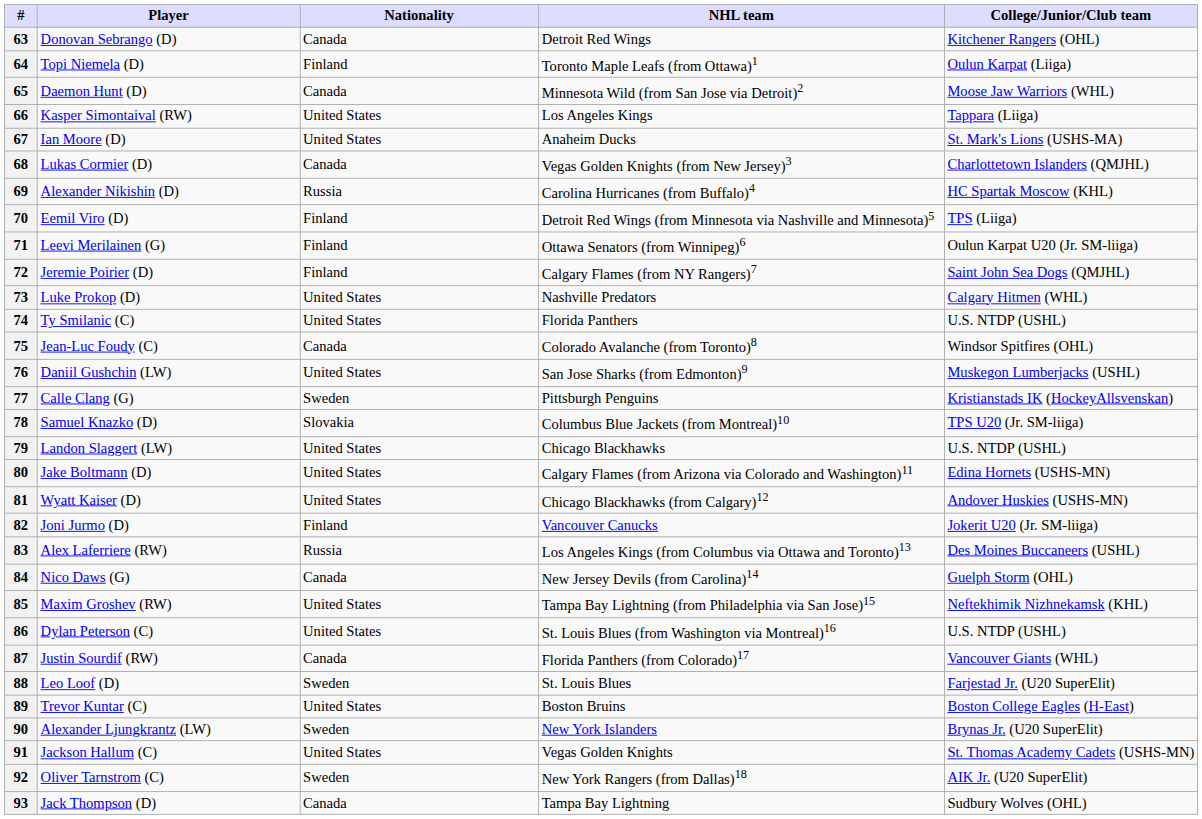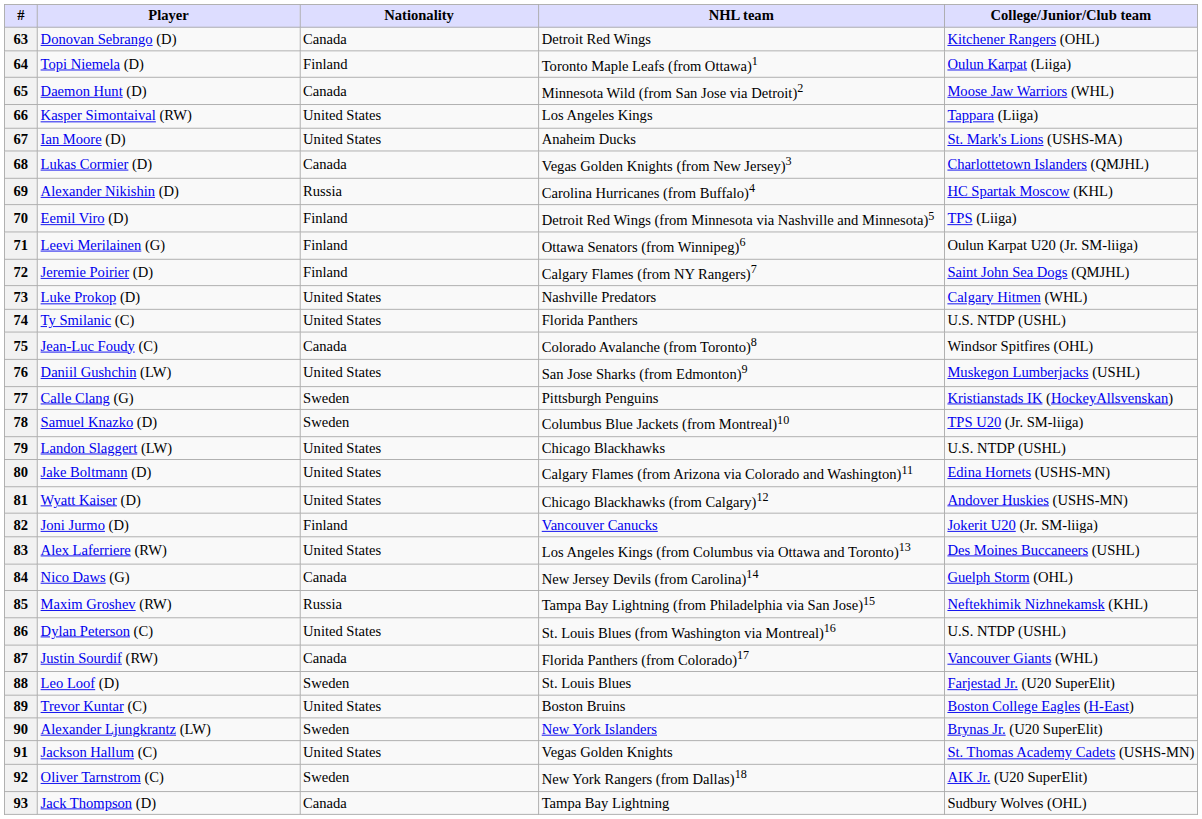 <table class="wikitable">
 <tr>
 <th style="background:#ddf; width:2.75%;">#</th>
 <th style="background:#ddf; width:22.0%;">Player</th>
 <th style="background:#ddf; width:20.0%;">Nationality</th>
 <th style="background:#ddf; width:34.0%;">NHL team</th>
 <th style="background:#ddf; width:100.0%;">College/Junior/Club team</th>
 </tr>
 <tr>
 <th>63</th>
 <td><a href='#'>Donovan Sebrango</a> (D)</td>
 <td> Canada</td>
 <td>Detroit Red Wings</td>
 <td><a href='#'>Kitchener Rangers</a> (OHL)</td>
 </tr>
 <tr>
 <th>64</th>
 <td><a href='#'>Topi Niemela</a> (D)</td>
 <td> Finland</td>
 <td>Toronto Maple Leafs (from Ottawa)<sup>1</sup></td>
 <td><a href='#'>Oulun Karpat</a> (Liiga)</td>
 </tr>
 <tr>
 <th>65</th>
 <td><a href='#'>Daemon Hunt</a> (D)</td>
 <td> Canada</td>
 <td>Minnesota Wild (from San Jose via Detroit)<sup>2</sup></td>
 <td><a href='#'>Moose Jaw Warriors</a> (WHL)</td>
 </tr>
 <tr>
 <th>66</th>
 <td><a href='#'>Kasper Simontaival</a> (RW)</td>
 <td> United States</td>
 <td>Los Angeles Kings</td>
 <td><a href='#'>Tappara</a> (Liiga)</td>
 </tr>
 <tr>
 <th>67</th>
 <td><a href='#'>Ian Moore</a> (D)</td>
 <td> United States</td>
 <td>Anaheim Ducks</td>
 <td><a href='#'>St. Mark's Lions</a> (USHS-MA)</td>
 </tr>
 <tr>
 <th>68</th>
 <td><a href='#'>Lukas Cormier</a> (D)</td>
 <td> Canada</td>
 <td>Vegas Golden Knights (from New Jersey)<sup>3</sup></td>
 <td><a href='#'>Charlottetown Islanders</a> (QMJHL)</td>
 </tr>
 <tr>
 <th>69</th>
 <td><a href='#'>Alexander Nikishin</a> (D)</td>
 <td> Russia</td>
 <td>Carolina Hurricanes (from Buffalo)<sup>4</sup></td>
 <td><a href='#'>HC Spartak Moscow</a> (KHL)</td>
 </tr>
 <tr>
 <th>70</th>
 <td><a href='#'>Eemil Viro</a> (D)</td>
 <td> Finland</td>
 <td>Detroit Red Wings (from Minnesota via Nashville and Minnesota)<sup>5</sup></td>
 <td><a href='#'>TPS</a> (Liiga)</td>
 </tr>
 <tr>
 <th>71</th>
 <td><a href='#'>Leevi Merilainen</a> (G)</td>
 <td> Finland</td>
 <td>Ottawa Senators (from Winnipeg)<sup>6</sup></td>
 <td>Oulun Karpat U20 (Jr. SM-liiga)</td>
 </tr>
 <tr>
 <th>72</th>
 <td><a href='#'>Jeremie Poirier</a> (D)</td>
 <td> Finland</td>
 <td>Calgary Flames (from NY Rangers)<sup>7</sup></td>
 <td><a href='#'>Saint John Sea Dogs</a> (QMJHL)</td>
 </tr>
 <tr>
 <th>73</th>
 <td><a href='#'>Luke Prokop</a> (D)</td>
 <td> United States</td>
 <td>Nashville Predators</td>
 <td><a href='#'>Calgary Hitmen</a> (WHL)</td>
 </tr>
 <tr>
 <th>74</th>
 <td><a href='#'>Ty Smilanic</a> (C)</td>
 <td> United States</td>
 <td>Florida Panthers</td>
 <td>U.S. NTDP (USHL)</td>
 </tr>
 <tr>
 <th>75</th>
 <td><a href='#'>Jean-Luc Foudy</a> (C)</td>
 <td> Canada</td>
 <td>Colorado Avalanche (from Toronto)<sup>8</sup></td>
 <td>Windsor Spitfires (OHL)</td>
 </tr>
 <tr>
 <th>76</th>
 <td><a href='#'>Daniil Gushchin</a> (LW)</td>
 <td> United States</td>
 <td>San Jose Sharks (from Edmonton)<sup>9</sup></td>
 <td><a href='#'>Muskegon Lumberjacks</a> (USHL)</td>
 </tr>
 <tr>
 <th>77</th>
 <td><a href='#'>Calle Clang</a> (G)</td>
 <td> Sweden</td>
 <td>Pittsburgh Penguins</td>
 <td><a href='#'>Kristianstads IK</a> (<a href='#'>HockeyAllsvenskan</a>)</td>
 </tr>
 <tr>
 <th>78</th>
 <td><a href='#'>Samuel Knazko</a> (D)</td>
-<td> Slovakia</td>
+<td> Sweden</td>
 <td>Columbus Blue Jackets (from Montreal)<sup>10</sup></td>
 <td><a href='#'>TPS U20</a> (Jr. SM-liiga)</td>
 </tr>
 <tr>
 <th>79</th>
 <td><a href='#'>Landon Slaggert</a> (LW)</td>
 <td> United States</td>
 <td>Chicago Blackhawks</td>
 <td>U.S. NTDP (USHL)</td>
 </tr>
 <tr>
 <th>80</th>
 <td><a href='#'>Jake Boltmann</a> (D)</td>
 <td> United States</td>
 <td>Calgary Flames (from Arizona via Colorado and Washington)<sup>11</sup></td>
 <td><a href='#'>Edina Hornets</a> (USHS-MN)</td>
 </tr>
 <tr>
 <th>81</th>
 <td><a href='#'>Wyatt Kaiser</a> (D)</td>
 <td> United States</td>
 <td>Chicago Blackhawks (from Calgary)<sup>12</sup></td>
 <td><a href='#'>Andover Huskies</a> (USHS-MN)</td>
 </tr>
 <tr>
 <th>82</th>
 <td><a href='#'>Joni Jurmo</a> (D)</td>
 <td> Finland</td>
 <td><a href='#'>Vancouver Canucks</a></td>
 <td><a href='#'>Jokerit U20</a> (Jr. SM-liiga)</td>
 </tr>
 <tr>
 <th>83</th>
 <td><a href='#'>Alex Laferriere</a> (RW)</td>
-<td> Russia</td>
+<td> United States</td>
 <td>Los Angeles Kings (from Columbus via Ottawa and Toronto)<sup>13</sup></td>
 <td><a href='#'>Des Moines Buccaneers</a> (USHL)</td>
 </tr>
 <tr>
 <th>84</th>
 <td><a href='#'>Nico Daws</a> (G)</td>
 <td> Canada</td>
 <td>New Jersey Devils (from Carolina)<sup>14</sup></td>
 <td><a href='#'>Guelph Storm</a> (OHL)</td>
 </tr>
 <tr>
 <th>85</th>
 <td><a href='#'>Maxim Groshev</a> (RW)</td>
-<td> United States</td>
+<td> Russia</td>
 <td>Tampa Bay Lightning (from Philadelphia via San Jose)<sup>15</sup></td>
 <td><a href='#'>Neftekhimik Nizhnekamsk</a> (KHL)</td>
 </tr>
 <tr>
 <th>86</th>
 <td><a href='#'>Dylan Peterson</a> (C)</td>
 <td> United States</td>
 <td>St. Louis Blues (from Washington via Montreal)<sup>16</sup></td>
 <td>U.S. NTDP (USHL)</td>
 </tr>
 <tr>
 <th>87</th>
 <td><a href='#'>Justin Sourdif</a> (RW)</td>
 <td> Canada</td>
 <td>Florida Panthers (from Colorado)<sup>17</sup></td>
 <td><a href='#'>Vancouver Giants</a> (WHL)</td>
 </tr>
 <tr>
 <th>88</th>
 <td><a href='#'>Leo Loof</a> (D)</td>
 <td> Sweden</td>
 <td>St. Louis Blues</td>
 <td><a href='#'>Farjestad Jr.</a> (U20 SuperElit)</td>
 </tr>
 <tr>
 <th>89</th>
 <td><a href='#'>Trevor Kuntar</a> (C)</td>
 <td> United States</td>
 <td>Boston Bruins</td>
 <td><a href='#'>Boston College Eagles</a> (<a href='#'>H-East</a>)</td>
 </tr>
 <tr>
 <th>90</th>
 <td><a href='#'>Alexander Ljungkrantz</a> (LW)</td>
 <td> Sweden</td>
 <td><a href='#'>New York Islanders</a></td>
 <td><a href='#'>Brynas Jr.</a> (U20 SuperElit)</td>
 </tr>
 <tr>
 <th>91</th>
 <td><a href='#'>Jackson Hallum</a> (C)</td>
 <td> United States</td>
 <td>Vegas Golden Knights</td>
 <td><a href='#'>St. Thomas Academy Cadets</a> (USHS-MN)</td>
 </tr>
 <tr>
 <th>92</th>
 <td><a href='#'>Oliver Tarnstrom</a> (C)</td>
 <td> Sweden</td>
 <td>New York Rangers (from Dallas)<sup>18</sup></td>
 <td><a href='#'>AIK Jr.</a> (U20 SuperElit)</td>
 </tr>
 <tr>
 <th>93</th>
 <td><a href='#'>Jack Thompson</a> (D)</td>
 <td> Canada</td>
 <td>Tampa Bay Lightning</td>
 <td>Sudbury Wolves (OHL)</td>
 </tr>
 </table>
